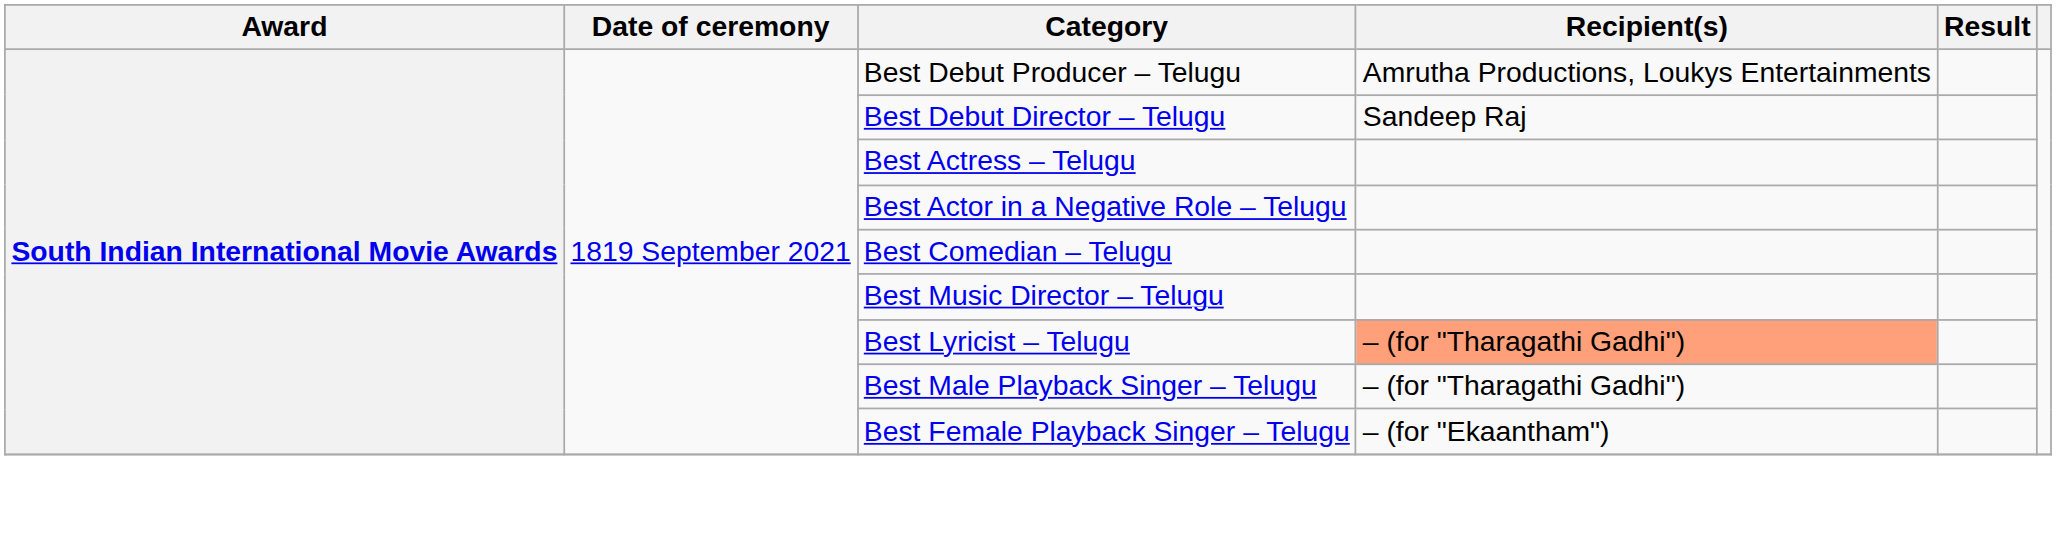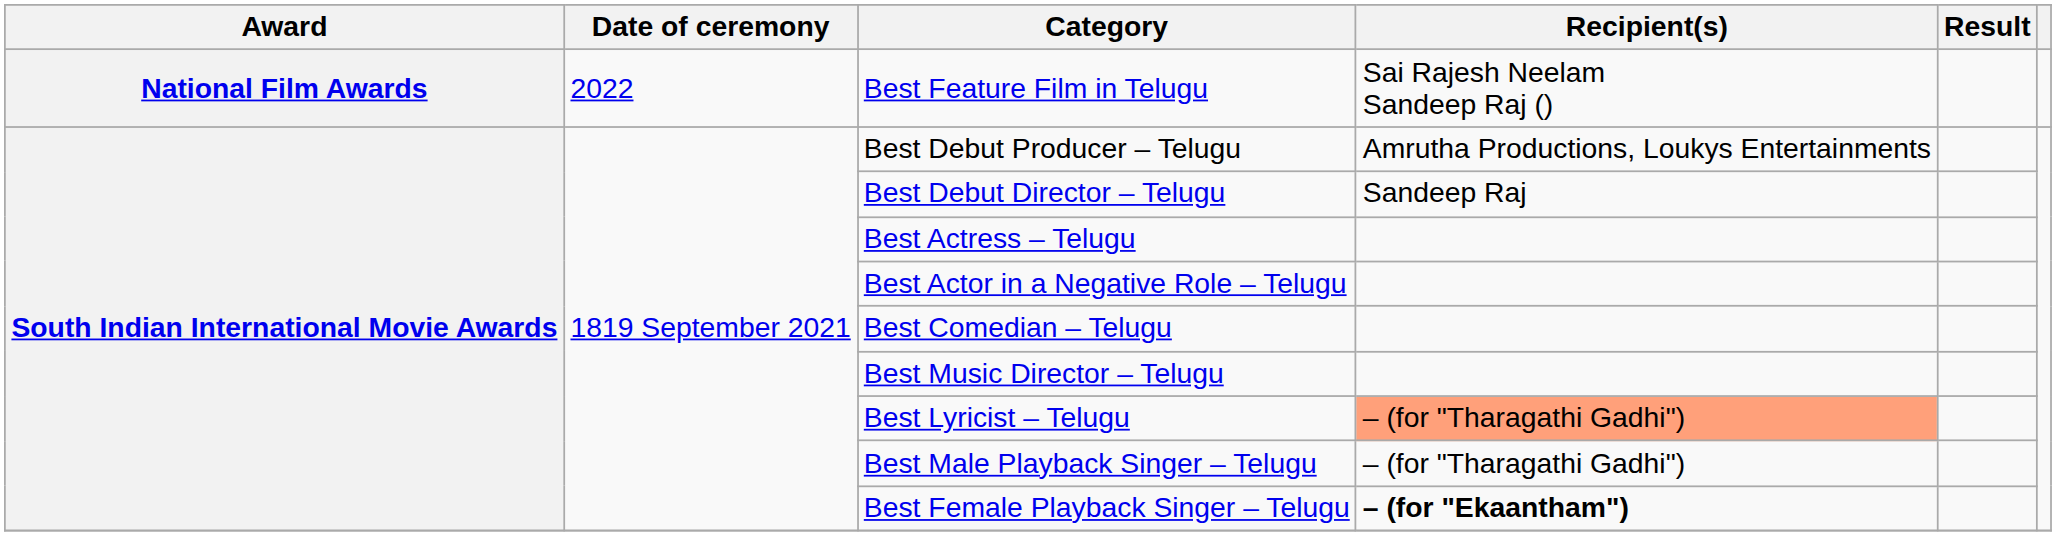 <table class="wikitable plainrowheaders sortable">
 <tr>
 <th scope="col">Award</th>
 <th scope="col">Date of ceremony</th>
 <th scope="col">Category</th>
 <th scope="col">Recipient(s)</th>
 <th scope="col">Result</th>
 <th scope="col" class="unsortable"></th>
+</tr>
+<tr>
+<th scope="row" rowspan="1"><a href='#'>National Film Awards</a></th>
+<td><a href='#'>2022</a></td>
+<td><a href='#'>Best Feature Film in Telugu</a></td>
+<td>Sai Rajesh Neelam<br>Sandeep Raj ()</td>
+<td></td>
+<td></td>
 </tr>
 <tr>
 <th scope="row" rowspan="9"><a href='#'>South Indian International Movie Awards</a></th>
 <td rowspan="9"><a href='#'>1819 September 2021</a></td>
 <td>Best Debut Producer – Telugu</td>
 <td>Amrutha Productions, Loukys Entertainments</td>
 <td></td>
 <td style="text-align:center;" rowspan="9"></td>
 </tr>
 <tr>
 <td><a href='#'>Best Debut Director – Telugu</a></td>
 <td>Sandeep Raj</td>
 <td></td>
 </tr>
 <tr>
 <td><a href='#'>Best Actress – Telugu</a></td>
 <td></td>
 <td></td>
 </tr>
 <tr>
 <td><a href='#'>Best Actor in a Negative Role – Telugu</a></td>
 <td></td>
 <td></td>
 </tr>
 <tr>
 <td><a href='#'>Best Comedian – Telugu</a></td>
 <td></td>
 <td></td>
 </tr>
 <tr>
 <td><a href='#'>Best Music Director – Telugu</a></td>
 <td></td>
 <td></td>
 </tr>
 <tr>
 <td><a href='#'>Best Lyricist – Telugu</a></td>
 <td style="background: lightsalmon;"> – (for "Tharagathi Gadhi")</td>
 <td></td>
 </tr>
 <tr>
 <td><a href='#'>Best Male Playback Singer – Telugu</a></td>
 <td> – (for "Tharagathi Gadhi")</td>
 <td></td>
 </tr>
 <tr>
 <td><a href='#'>Best Female Playback Singer – Telugu</a></td>
-<td> – (for "Ekaantham")</td>
+<td><strong> – (for "Ekaantham")</strong></td>
 <td></td>
 </tr>
 <tr>
 </tr>
 </table>
